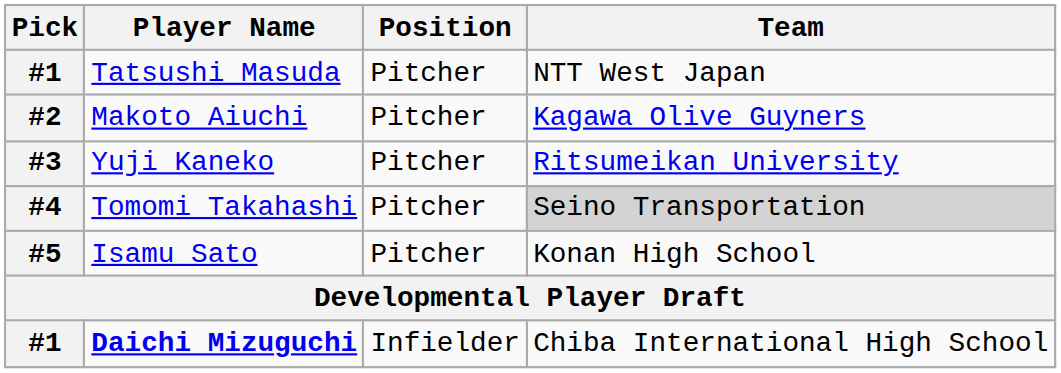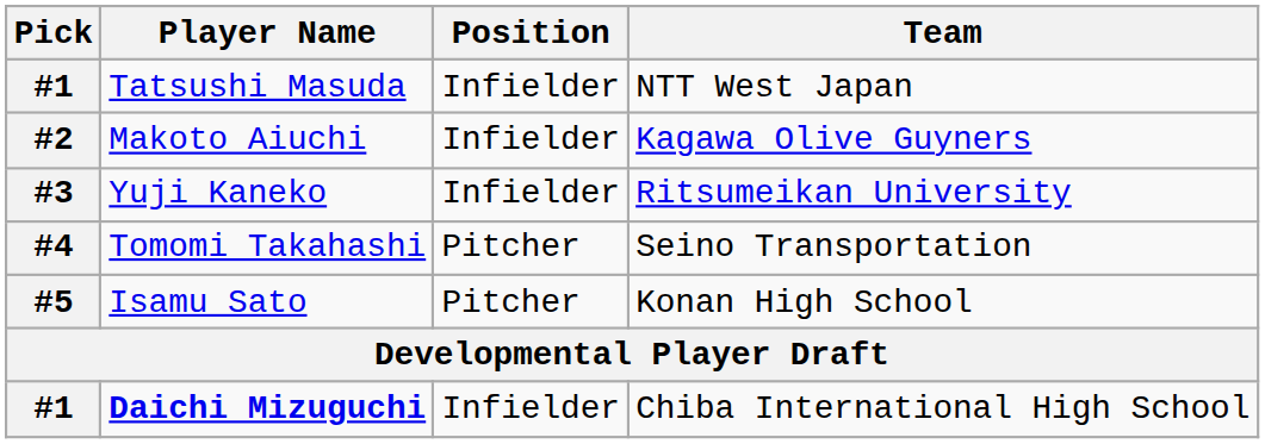 <table class="wikitable">
 <tr>
 <th>Pick</th>
 <th>Player Name</th>
 <th>Position</th>
 <th>Team</th>
 </tr>
 <tr>
 <th>#1</th>
 <td><a href='#'>Tatsushi Masuda</a></td>
-<td>Pitcher</td>
+<td>Infielder</td>
 <td>NTT West Japan</td>
 </tr>
 <tr>
 <th>#2</th>
 <td><a href='#'>Makoto Aiuchi</a></td>
-<td>Pitcher</td>
+<td>Infielder</td>
 <td><a href='#'>Kagawa Olive Guyners</a></td>
 </tr>
 <tr>
 <th>#3</th>
 <td><a href='#'>Yuji Kaneko</a></td>
-<td>Pitcher</td>
+<td>Infielder</td>
 <td><a href='#'>Ritsumeikan University</a></td>
 </tr>
 <tr>
 <th>#4</th>
 <td><a href='#'>Tomomi Takahashi</a></td>
 <td>Pitcher</td>
-<td style="background: lightgrey;">Seino Transportation</td>
+<td>Seino Transportation</td>
 </tr>
 <tr>
 <th>#5</th>
 <td><a href='#'>Isamu Sato</a></td>
 <td>Pitcher</td>
 <td>Konan High School</td>
 </tr>
 <tr>
 <th colspan="5">Developmental Player Draft</th>
 </tr>
 <tr>
 <th>#1</th>
 <td><strong><a href='#'>Daichi Mizuguchi</a></strong></td>
 <td>Infielder</td>
 <td>Chiba International High School</td>
 </tr>
 </table>
